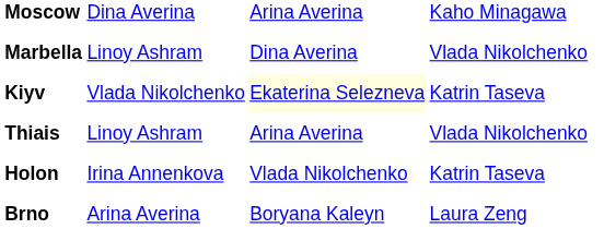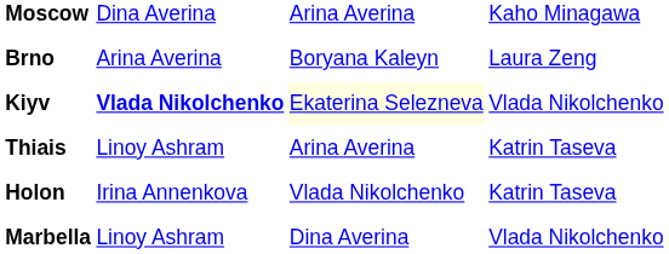 <table>
 <tr>
 <th scope=row style="text-align:left">Moscow</th>
 <td style="height:30px;"> <a href='#'>Dina Averina</a></td>
 <td style="height:30px;"> <a href='#'>Arina Averina</a></td>
 <td style="height:30px;"> <a href='#'>Kaho Minagawa</a></td>
 </tr>
 <tr>
-<th scope=row style="text-align:left">Marbella</th>
-<td style="height:30px;"> <a href='#'>Linoy Ashram</a></td>
-<td style="height:30px;"> <a href='#'>Dina Averina</a></td>
-<td style="height:30px;"> <a href='#'>Vlada Nikolchenko</a></td>
+<th scope=row style="text-align:left">Brno</th>
+<td style="height:30px;"> <a href='#'>Arina Averina</a></td>
+<td style="height:30px;"> <a href='#'>Boryana Kaleyn</a></td>
+<td style="height:30px;"> <a href='#'>Laura Zeng</a></td>
 </tr>
 <tr>
 <th scope=row style="text-align:left">Kiyv</th>
+<td style="height:30px;"><strong> <a href='#'>Vlada Nikolchenko</a></strong></td>
+<td style="background: lightyellow; height:30px;"> <a href='#'>Ekaterina Selezneva</a></td>
 <td style="height:30px;"> <a href='#'>Vlada Nikolchenko</a></td>
-<td style="background: lightyellow; height:30px;"> <a href='#'>Ekaterina Selezneva</a></td>
-<td style="height:30px;"> <a href='#'>Katrin Taseva</a></td>
 </tr>
 <tr>
 <th scope=row style="text-align:left">Thiais</th>
 <td style="height:30px;"> <a href='#'>Linoy Ashram</a></td>
 <td style="height:30px;"> <a href='#'>Arina Averina</a></td>
-<td style="height:30px;"> <a href='#'>Vlada Nikolchenko</a></td>
+<td style="height:30px;"> <a href='#'>Katrin Taseva</a></td>
 </tr>
 <tr>
 <th scope=row style="text-align:left">Holon</th>
 <td style="height:30px;"> <a href='#'>Irina Annenkova</a></td>
 <td style="height:30px;"> <a href='#'>Vlada Nikolchenko</a></td>
 <td style="height:30px;"> <a href='#'>Katrin Taseva</a></td>
 </tr>
 <tr>
-<th scope=row style="text-align:left">Brno</th>
-<td style="height:30px;"> <a href='#'>Arina Averina</a></td>
-<td style="height:30px;"> <a href='#'>Boryana Kaleyn</a></td>
-<td style="height:30px;"> <a href='#'>Laura Zeng</a></td>
+<th scope=row style="text-align:left">Marbella</th>
+<td style="height:30px;"> <a href='#'>Linoy Ashram</a></td>
+<td style="height:30px;"> <a href='#'>Dina Averina</a></td>
+<td style="height:30px;"> <a href='#'>Vlada Nikolchenko</a></td>
 </tr>
 <tr>
 </tr>
 </table>
